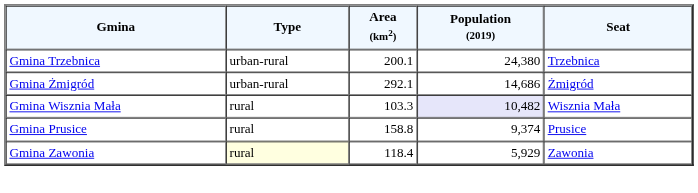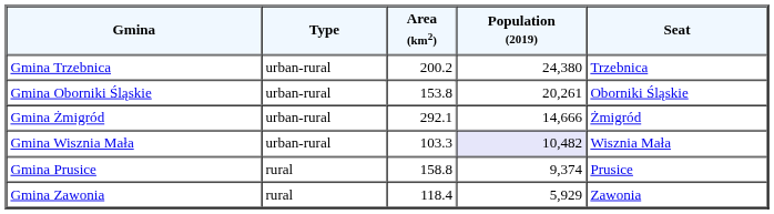 <table width="60%" border="2" cellpadding="3" cellspacing="0" style="font-size:90%;line-height:120%;">
 <tr bgcolor="F0F8FF">
 <td style="text-align:center;"><strong>Gmina</strong></td>
 <td style="text-align:center;"><strong>Type</strong></td>
 <td style="text-align:center;"><strong>Area<br><small>(km<sup>2</sup>)</small></strong></td>
 <td style="text-align:center;"><strong>Population<br><small>(2019)</small></strong></td>
 <td style="text-align:center;"><strong>Seat</strong></td>
 </tr>
 <tr>
 <td><a href='#'>Gmina Trzebnica</a></td>
 <td>urban-rural</td>
-<td style="text-align:right;">200.1</td>
+<td style="text-align:right;">200.2</td>
 <td style="text-align:right;">24,380</td>
 <td><a href='#'>Trzebnica</a></td>
+</tr>
+<tr>
+<td><a href='#'>Gmina Oborniki Śląskie</a></td>
+<td>urban-rural</td>
+<td style="text-align:right;">153.8</td>
+<td style="text-align:right;">20,261</td>
+<td><a href='#'>Oborniki Śląskie</a></td>
 </tr>
 <tr>
 <td><a href='#'>Gmina Żmigród</a></td>
 <td>urban-rural</td>
 <td style="text-align:right;">292.1</td>
-<td style="text-align:right;">14,686</td>
+<td style="text-align:right;">14,666</td>
 <td><a href='#'>Żmigród</a></td>
 </tr>
 <tr>
 <td><a href='#'>Gmina Wisznia Mała</a></td>
-<td>rural</td>
+<td>urban-rural</td>
 <td style="text-align:right;">103.3</td>
 <td style="background: lavender; text-align:right;">10,482</td>
 <td><a href='#'>Wisznia Mała</a></td>
 </tr>
 <tr>
 <td><a href='#'>Gmina Prusice</a></td>
 <td>rural</td>
 <td style="text-align:right;">158.8</td>
 <td style="text-align:right;">9,374</td>
 <td><a href='#'>Prusice</a></td>
 </tr>
 <tr>
 <td><a href='#'>Gmina Zawonia</a></td>
-<td style="background: lightyellow;">rural</td>
+<td>rural</td>
 <td style="text-align:right;">118.4</td>
 <td style="text-align:right;">5,929</td>
 <td><a href='#'>Zawonia</a></td>
 </tr>
 <tr>
 </tr>
 </table>
